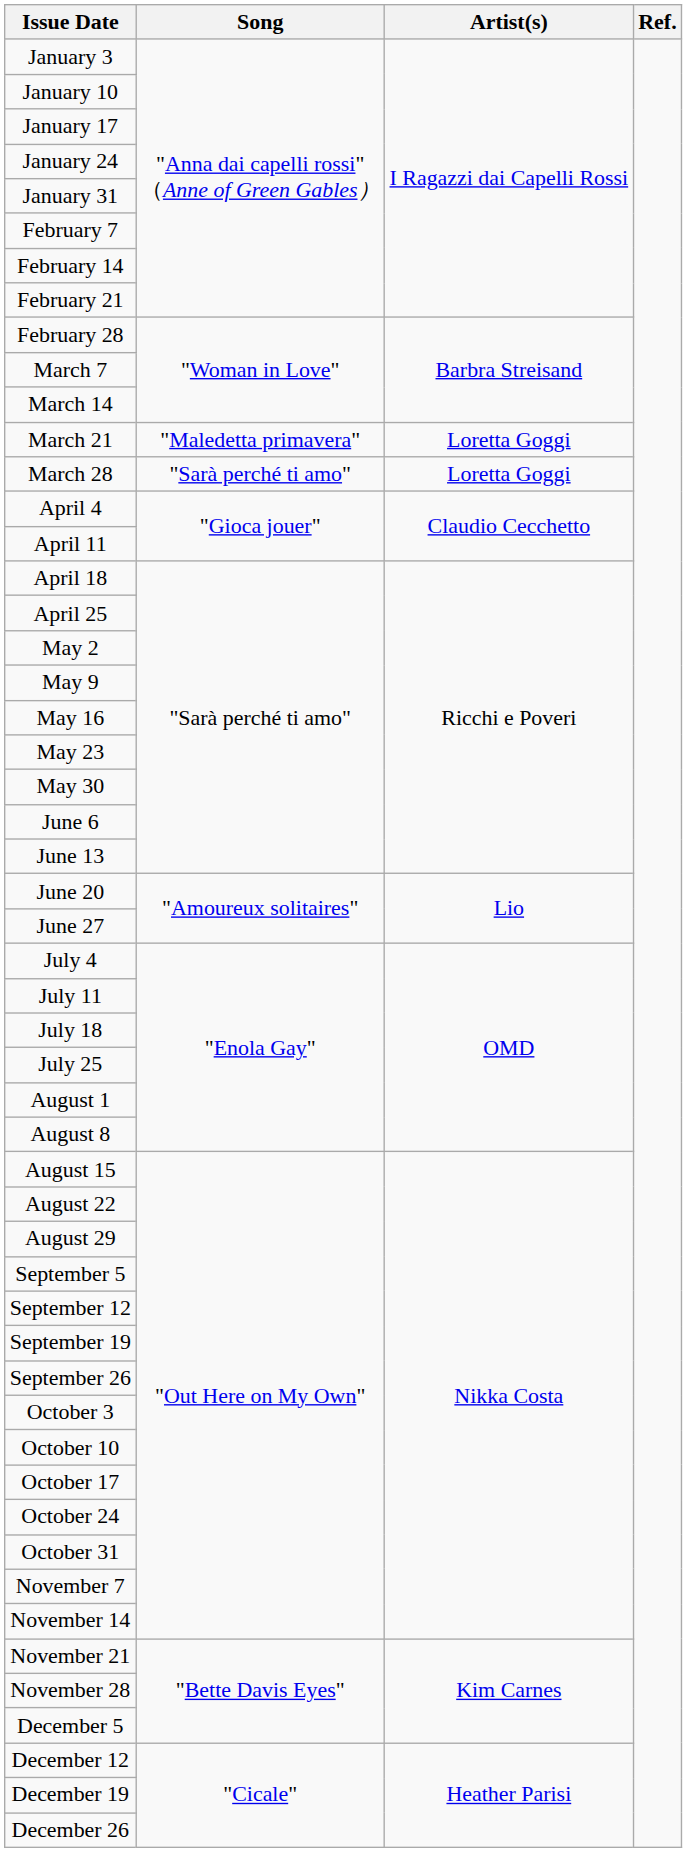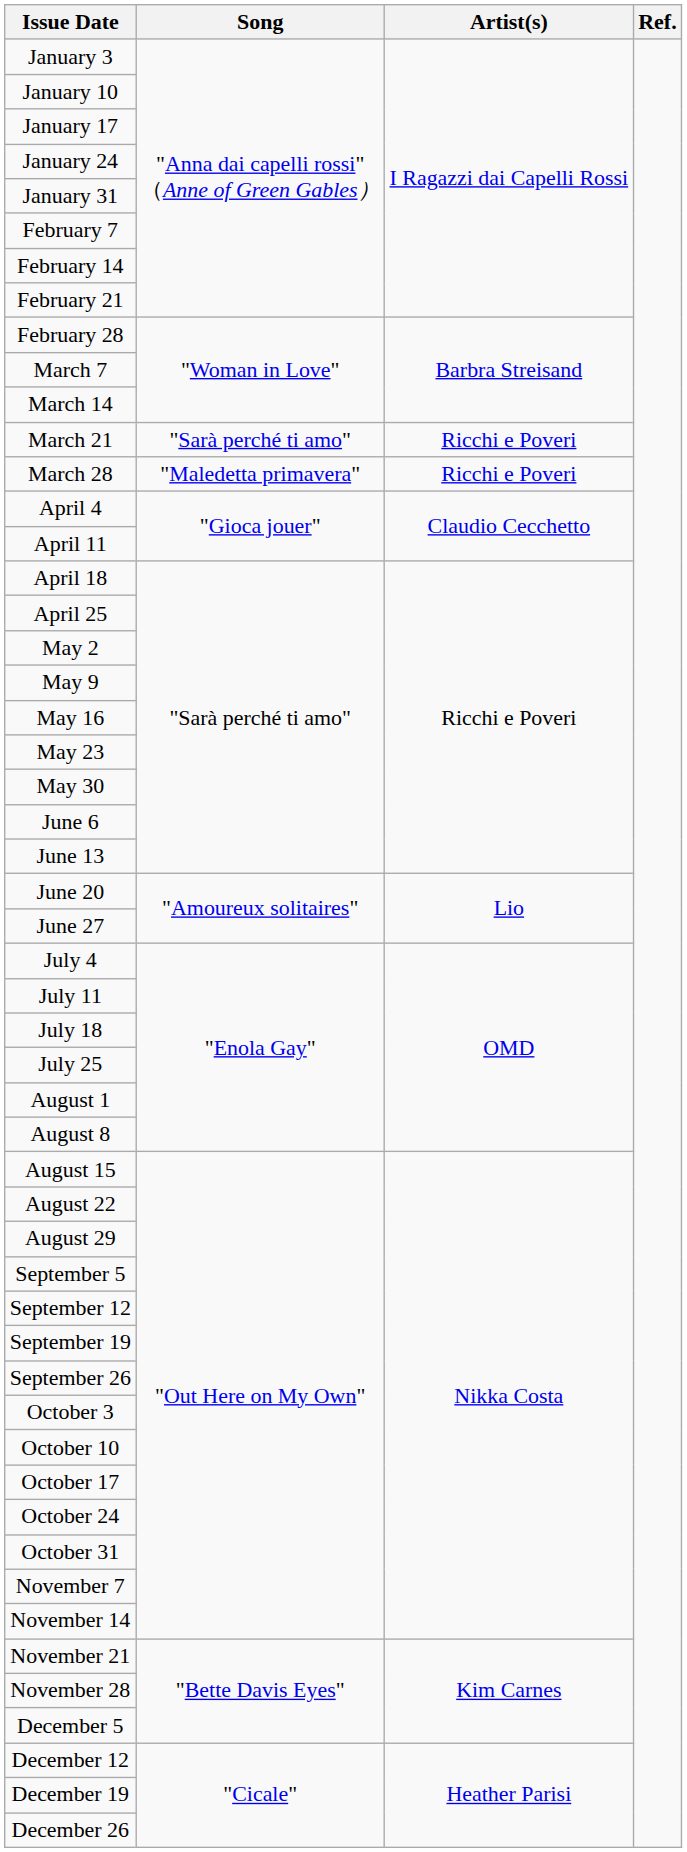 <table class="wikitable plainrowheaders" style="text-align: center;">
 <tr>
 <th>Issue Date</th>
 <th>Song</th>
 <th>Artist(s)</th>
 <th>Ref.</th>
 </tr>
 <tr>
 <td>January 3</td>
 <td rowspan="8">"<a href='#'>Anna dai capelli rossi</a>"<br>（<em><a href='#'>Anne of Green Gables</a>）</em></td>
 <td rowspan="8"><a href='#'>I Ragazzi dai Capelli Rossi</a></td>
 <td rowspan="52"></td>
 </tr>
 <tr>
 <td>January 10</td>
 </tr>
 <tr>
 <td>January 17</td>
 </tr>
 <tr>
 <td>January 24</td>
 </tr>
 <tr>
 <td>January 31</td>
 </tr>
 <tr>
 <td>February 7</td>
 </tr>
 <tr>
 <td>February 14</td>
 </tr>
 <tr>
 <td>February 21</td>
 </tr>
 <tr>
 <td>February 28</td>
 <td rowspan="3">"<a href='#'>Woman in Love</a>"</td>
 <td rowspan="3"><a href='#'>Barbra Streisand</a></td>
 </tr>
 <tr>
 <td>March 7</td>
 </tr>
 <tr>
 <td>March 14</td>
 </tr>
 <tr>
 <td>March 21</td>
-<td>"<a href='#'>Maledetta primavera</a>"</td>
-<td><a href='#'>Loretta Goggi</a></td>
+<td>"<a href='#'>Sarà perché ti amo</a>"</td>
+<td><a href='#'>Ricchi e Poveri</a></td>
 </tr>
 <tr>
 <td>March 28</td>
-<td>"<a href='#'>Sarà perché ti amo</a>"</td>
-<td><a href='#'>Loretta Goggi</a></td>
+<td>"<a href='#'>Maledetta primavera</a>"</td>
+<td><a href='#'>Ricchi e Poveri</a></td>
 </tr>
 <tr>
 <td>April 4</td>
 <td rowspan="2">"<a href='#'>Gioca jouer</a>"</td>
 <td rowspan="2"><a href='#'>Claudio Cecchetto</a></td>
 </tr>
 <tr>
 <td>April 11</td>
 </tr>
 <tr>
 <td>April 18</td>
 <td rowspan="9">"Sarà perché ti amo"</td>
 <td rowspan="9">Ricchi e Poveri</td>
 </tr>
 <tr>
 <td>April 25</td>
 </tr>
 <tr>
 <td>May 2</td>
 </tr>
 <tr>
 <td>May 9</td>
 </tr>
 <tr>
 <td>May 16</td>
 </tr>
 <tr>
 <td>May 23</td>
 </tr>
 <tr>
 <td>May 30</td>
 </tr>
 <tr>
 <td>June 6</td>
 </tr>
 <tr>
 <td>June 13</td>
 </tr>
 <tr>
 <td>June 20</td>
 <td rowspan="2">"<a href='#'>Amoureux solitaires</a>"</td>
 <td rowspan="2"><a href='#'>Lio</a></td>
 </tr>
 <tr>
 <td>June 27</td>
 </tr>
 <tr>
 <td>July 4</td>
 <td rowspan="6">"<a href='#'>Enola Gay</a>"</td>
 <td rowspan="6"><a href='#'>OMD</a></td>
 </tr>
 <tr>
 <td>July 11</td>
 </tr>
 <tr>
 <td>July 18</td>
 </tr>
 <tr>
 <td>July 25</td>
 </tr>
 <tr>
 <td>August 1</td>
 </tr>
 <tr>
 <td>August 8</td>
 </tr>
 <tr>
 <td>August 15</td>
 <td rowspan="14">"<a href='#'>Out Here on My Own</a>"</td>
 <td rowspan="14"><a href='#'>Nikka Costa</a></td>
 </tr>
 <tr>
 <td>August 22</td>
 </tr>
 <tr>
 <td>August 29</td>
 </tr>
 <tr>
 <td>September 5</td>
 </tr>
 <tr>
 <td>September 12</td>
 </tr>
 <tr>
 <td>September 19</td>
 </tr>
 <tr>
 <td>September 26</td>
 </tr>
 <tr>
 <td>October 3</td>
 </tr>
 <tr>
 <td>October 10</td>
 </tr>
 <tr>
 <td>October 17</td>
 </tr>
 <tr>
 <td>October 24</td>
 </tr>
 <tr>
 <td>October 31</td>
 </tr>
 <tr>
 <td>November 7</td>
 </tr>
 <tr>
 <td>November 14</td>
 </tr>
 <tr>
 <td>November 21</td>
 <td rowspan="3">"<a href='#'>Bette Davis Eyes</a>"</td>
 <td rowspan="3"><a href='#'>Kim Carnes</a></td>
 </tr>
 <tr>
 <td>November 28</td>
 </tr>
 <tr>
 <td>December 5</td>
 </tr>
 <tr>
 <td>December 12</td>
 <td rowspan="3">"<a href='#'>Cicale</a>"</td>
 <td rowspan="3"><a href='#'>Heather Parisi</a></td>
 </tr>
 <tr>
 <td>December 19</td>
 </tr>
 <tr>
 <td>December 26</td>
 </tr>
 </table>
